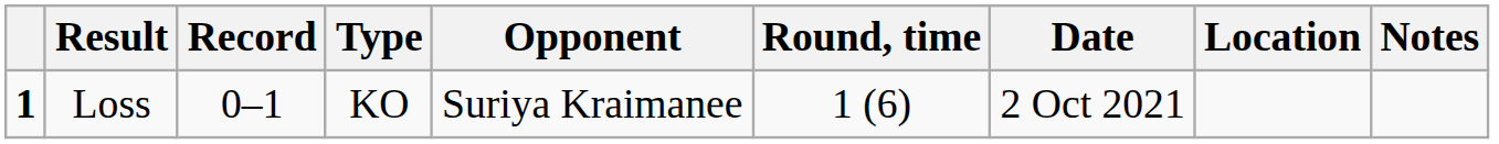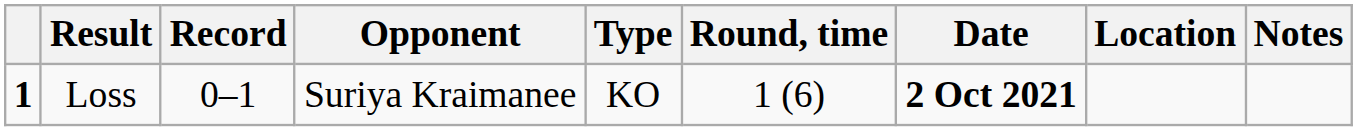 <table class=wikitable style=text-align:center>
 <tr>
 <th></th>
 <th>Result</th>
 <th>Record</th>
+<th>Opponent</th>
 <th>Type</th>
-<th>Opponent</th>
 <th>Round, time</th>
 <th>Date</th>
 <th>Location</th>
 <th>Notes</th>
 </tr>
 <tr>
 <td><strong>1</strong></td>
 <td>Loss</td>
 <td>0–1</td>
+<td align=left>Suriya Kraimanee</td>
 <td>KO</td>
-<td align=left>Suriya Kraimanee</td>
 <td>1 (6)</td>
-<td>2 Oct 2021</td>
+<td><strong>2 Oct 2021</strong></td>
 <td align=left></td>
 <td align=left></td>
 </tr>
 </table>
